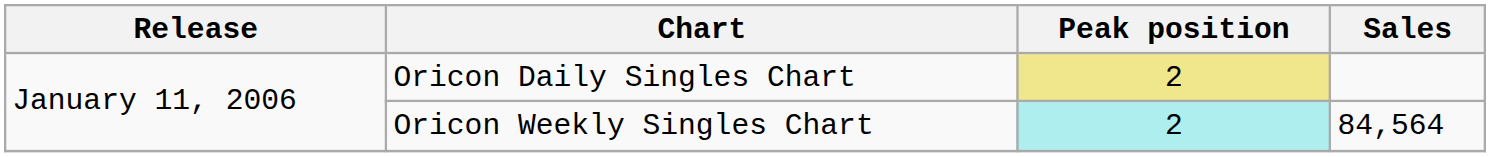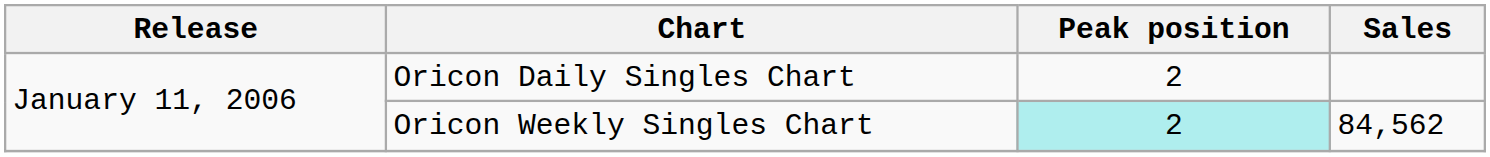 <table class="wikitable" width="650px">
 <tr>
 <th>Release</th>
 <th>Chart</th>
 <th>Peak position</th>
 <th>Sales</th>
 </tr>
 <tr>
 <td rowspan=2>January 11, 2006</td>
 <td>Oricon Daily Singles Chart</td>
-<td align=center style="background: khaki;">2</td>
+<td align=center>2</td>
 <td></td>
 </tr>
 <tr>
 <td>Oricon Weekly Singles Chart</td>
 <td align=center style="background: paleturquoise;">2</td>
-<td>84,564</td>
+<td>84,562</td>
 </tr>
 <tr>
 </tr>
 </table>
